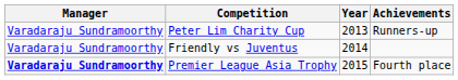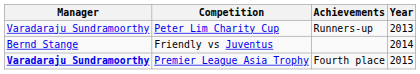 <table class="wikitable">
 <tr>
 <th>Manager</th>
 <th>Competition</th>
+<th>Achievements</th>
 <th>Year</th>
-<th>Achievements</th>
 </tr>
 <tr>
 <td> <a href='#'>Varadaraju Sundramoorthy</a></td>
 <td><a href='#'>Peter Lim Charity Cup</a></td>
+<td>Runners-up</td>
 <td>2013</td>
-<td>Runners-up</td>
 </tr>
 <tr>
-<td> <a href='#'>Varadaraju Sundramoorthy</a></td>
+<td> <a href='#'>Bernd Stange</a></td>
 <td>Friendly vs <a href='#'>Juventus</a></td>
+<td></td>
 <td>2014</td>
-<td></td>
 </tr>
 <tr>
 <td><strong> <a href='#'>Varadaraju Sundramoorthy</a></strong></td>
 <td><a href='#'>Premier League Asia Trophy</a></td>
+<td>Fourth place</td>
 <td>2015</td>
-<td>Fourth place</td>
 </tr>
 </table>
